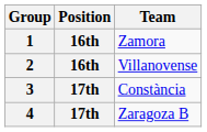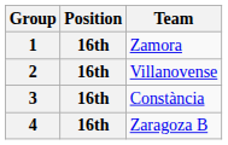 <table class="wikitable">
 <tr>
 <th>Group</th>
 <th>Position</th>
 <th>Team</th>
 </tr>
 <tr>
 <th>1</th>
 <th>16th</th>
 <td><a href='#'>Zamora</a></td>
 </tr>
 <tr>
 <th>2</th>
 <th>16th</th>
 <td><a href='#'>Villanovense</a></td>
 </tr>
 <tr>
 <th>3</th>
-<th>17th</th>
+<th>16th</th>
 <td><a href='#'>Constància</a></td>
 </tr>
 <tr>
 <th>4</th>
-<th>17th</th>
+<th>16th</th>
 <td><a href='#'>Zaragoza B</a></td>
 </tr>
 </table>
